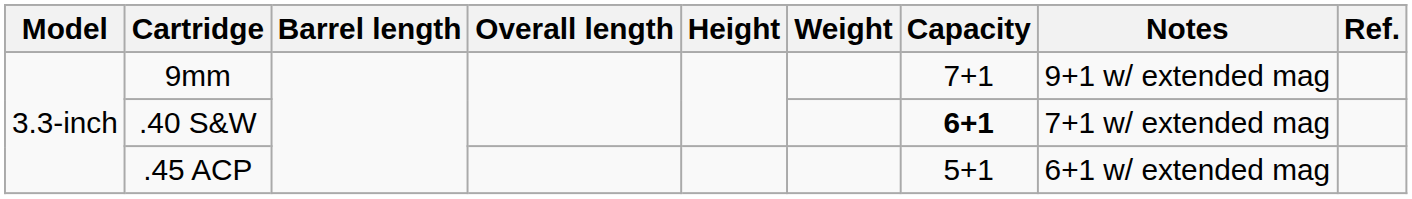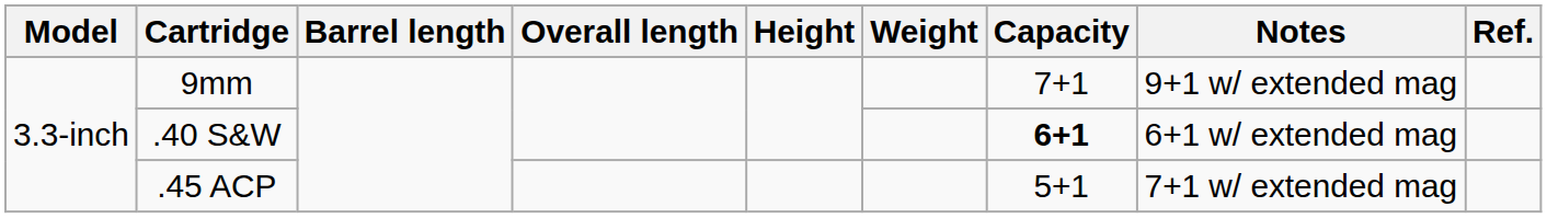 <table class="wikitable" style="text-align:center; font-size: 95%;">
 <tr>
 <th>Model</th>
 <th>Cartridge</th>
 <th>Barrel length</th>
 <th>Overall length</th>
 <th>Height</th>
 <th>Weight</th>
 <th>Capacity</th>
 <th>Notes</th>
 <th>Ref.</th>
 </tr>
 <tr>
 <td rowspan=3>3.3-inch</td>
 <td>9mm</td>
 <td rowspan=3></td>
 <td rowspan=2></td>
 <td rowspan=2></td>
 <td></td>
 <td>7+1</td>
 <td>9+1 w/ extended mag</td>
 <td></td>
 </tr>
 <tr>
 <td>.40 S&W</td>
 <td></td>
 <td><strong>6+1</strong></td>
-<td>7+1 w/ extended mag</td>
+<td>6+1 w/ extended mag</td>
 <td></td>
 </tr>
 <tr>
 <td>.45 ACP</td>
 <td></td>
 <td></td>
 <td></td>
 <td>5+1</td>
-<td>6+1 w/ extended mag</td>
+<td>7+1 w/ extended mag</td>
 <td></td>
 </tr>
 </table>
